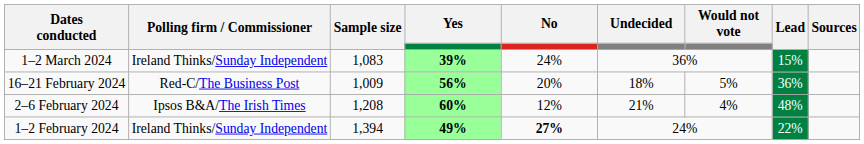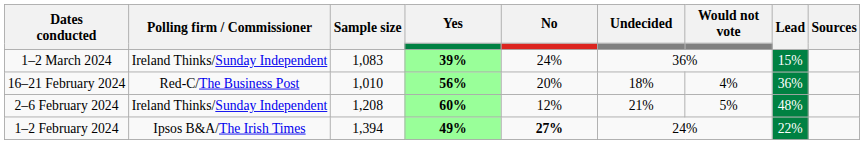 <table class="wikitable" style="text-align:center;font-size:95%;">
 <tr>
 <th rowspan="2">Dates<br> conducted</th>
 <th rowspan="2">Polling firm / Commissioner</th>
 <th rowspan="2">Sample size</th>
 <th>Yes</th>
 <th>No</th>
 <th>Undecided</th>
 <th>Would not vote</th>
 <th rowspan="2">Lead</th>
 <th rowspan="2">Sources</th>
 </tr>
 <tr>
 <th class="unsortable" style="background: rgb(0, 129, 66); width: 100px; color: white;"></th>
 <th class="unsortable" style="background: rgb(220, 36, 31); width: 100px; color: white;"></th>
 <th class="unsortable" style="background: gray; width: 90px; color: white;"></th>
 <th class="unsortable" style="background: gray; width: 90px; color: white;"></th>
 </tr>
 <tr>
 <td>1–2 March 2024</td>
 <td>Ireland Thinks/<a href='#'>Sunday Independent</a></td>
 <td>1,083</td>
 <td style="background: rgb(153, 255, 153);"><strong>39%</strong></td>
 <td>24%</td>
 <td colspan=2>36%</td>
 <td style="background: rgb(0, 129, 66); color: white;">15%</td>
 <td></td>
 </tr>
 <tr>
 <td>16–21 February 2024</td>
 <td>Red-C/<a href='#'>The Business Post</a></td>
-<td>1,009</td>
+<td>1,010</td>
 <td style="background: rgb(153, 255, 153);"><strong>56%</strong></td>
 <td>20%</td>
 <td>18%</td>
-<td>5%</td>
+<td>4%</td>
 <td style="background: rgb(0, 129, 66); color: white;">36%</td>
 <td></td>
 </tr>
 <tr>
 <td>2–6 February 2024</td>
-<td>Ipsos B&A/<a href='#'>The Irish Times</a></td>
+<td>Ireland Thinks/<a href='#'>Sunday Independent</a></td>
 <td>1,208</td>
 <td style="background: rgb(153, 255, 153);"><strong>60%</strong></td>
 <td>12%</td>
 <td>21%</td>
-<td>4%</td>
+<td>5%</td>
 <td style="background: rgb(0, 129, 66); color: white;">48%</td>
 <td></td>
 </tr>
 <tr>
 <td>1–2 February 2024</td>
-<td>Ireland Thinks/<a href='#'>Sunday Independent</a></td>
+<td>Ipsos B&A/<a href='#'>The Irish Times</a></td>
 <td>1,394</td>
 <td style="background: rgb(153, 255, 153);"><strong>49%</strong></td>
 <td><strong>27%</strong></td>
 <td colspan=2>24%</td>
 <td style="background: rgb(0, 129, 66); color: white;">22%</td>
 <td></td>
 </tr>
 </table>
